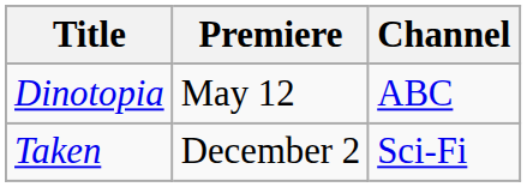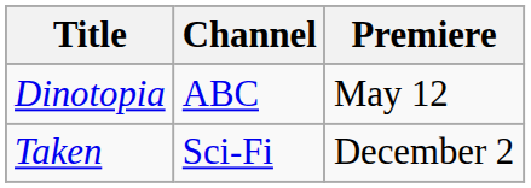 <table class="wikitable sortable">
 <tr>
 <th>Title</th>
+<th>Channel</th>
 <th>Premiere</th>
-<th>Channel</th>
 </tr>
 <tr>
 <td><em><a href='#'>Dinotopia</a></em></td>
+<td><a href='#'>ABC</a></td>
 <td>May 12</td>
-<td><a href='#'>ABC</a></td>
 </tr>
 <tr>
 <td><em><a href='#'>Taken</a></em></td>
+<td><a href='#'>Sci-Fi</a></td>
 <td>December 2</td>
-<td><a href='#'>Sci-Fi</a></td>
 </tr>
 </table>
